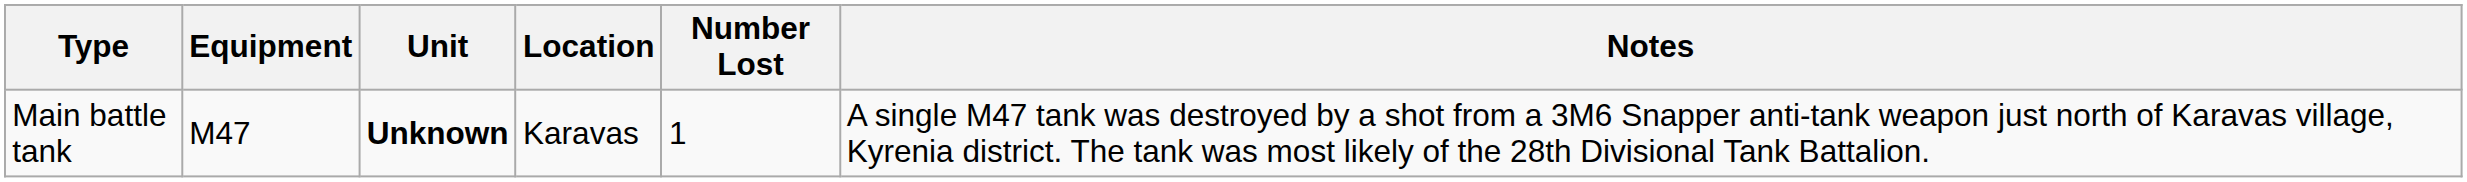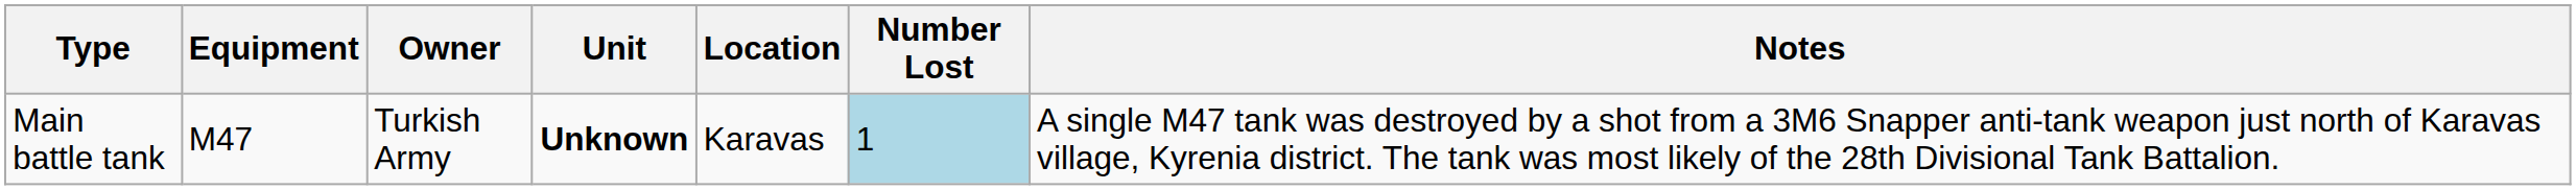 <table class="wikitable">
 <tr>
 <th>Type</th>
 <th>Equipment</th>
+<th>Owner</th>
 <th>Unit</th>
 <th>Location</th>
 <th>Number Lost</th>
 <th>Notes</th>
 </tr>
 <tr>
 <td>Main battle tank</td>
 <td>M47</td>
+<td>Turkish Army</td>
 <td><strong>Unknown</strong></td>
 <td>Karavas</td>
-<td>1</td>
+<td style="background: lightblue;">1</td>
 <td>A single M47 tank was destroyed by a shot from a 3M6 Snapper anti-tank weapon just north of Karavas village, Kyrenia district. The tank was most likely of the 28th Divisional Tank Battalion.</td>
 </tr>
 </table>
